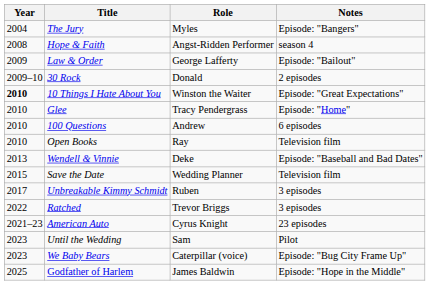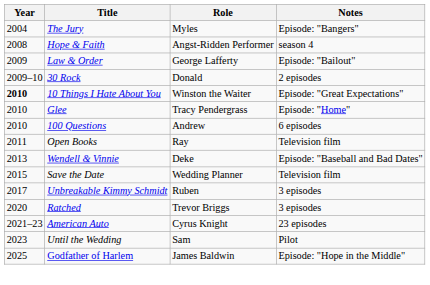 <table class="wikitable sortable">
 <tr>
 <th>Year</th>
 <th>Title</th>
 <th>Role</th>
 <th>Notes</th>
 </tr>
 <tr>
 <td>2004</td>
 <td><a href='#'><em>The Jury</em></a></td>
 <td>Myles</td>
 <td>Episode: "Bangers"</td>
 </tr>
 <tr>
 <td>2008</td>
 <td><em><a href='#'>Hope & Faith</a></em></td>
 <td>Angst-Ridden Performer</td>
 <td>season 4</td>
 </tr>
 <tr>
 <td>2009</td>
 <td><em><a href='#'>Law & Order</a></em></td>
 <td>George Lafferty</td>
 <td>Episode: "Bailout"</td>
 </tr>
 <tr>
 <td>2009–10</td>
 <td><em><a href='#'>30 Rock</a></em></td>
 <td>Donald</td>
 <td>2 episodes</td>
 </tr>
 <tr>
 <td><strong>2010</strong></td>
 <td><a href='#'><em>10 Things I Hate About You</em></a></td>
 <td>Winston the Waiter</td>
 <td>Episode: "Great Expectations"</td>
 </tr>
 <tr>
 <td>2010</td>
 <td><a href='#'><em>Glee</em></a></td>
 <td>Tracy Pendergrass</td>
 <td>Episode: "<a href='#'>Home</a>"</td>
 </tr>
 <tr>
 <td>2010</td>
 <td><em><a href='#'>100 Questions</a></em></td>
 <td>Andrew</td>
 <td>6 episodes</td>
 </tr>
 <tr>
-<td>2010</td>
+<td>2011</td>
 <td><em>Open Books</em></td>
 <td>Ray</td>
 <td>Television film</td>
 </tr>
 <tr>
 <td>2013</td>
 <td><em><a href='#'>Wendell & Vinnie</a></em></td>
 <td>Deke</td>
 <td>Episode: "Baseball and Bad Dates"</td>
 </tr>
 <tr>
 <td>2015</td>
 <td><em>Save the Date</em></td>
 <td>Wedding Planner</td>
 <td>Television film</td>
 </tr>
 <tr>
 <td>2017</td>
 <td><em><a href='#'>Unbreakable Kimmy Schmidt</a></em></td>
 <td>Ruben</td>
 <td>3 episodes</td>
 </tr>
 <tr>
-<td>2022</td>
+<td>2020</td>
 <td><a href='#'><em>Ratched</em></a></td>
 <td>Trevor Briggs</td>
 <td>3 episodes</td>
 </tr>
 <tr>
 <td>2021–23</td>
 <td><em><a href='#'>American Auto</a></em></td>
 <td>Cyrus Knight</td>
 <td>23 episodes</td>
 </tr>
 <tr>
 <td>2023</td>
 <td><em>Until the Wedding</em></td>
 <td>Sam</td>
 <td>Pilot</td>
 </tr>
 <tr>
-<td>2023</td>
-<td><em><a href='#'>We Baby Bears</a></em></td>
-<td>Caterpillar (voice)</td>
-<td>Episode: "Bug City Frame Up"</td>
-</tr>
-<tr>
 <td>2025</td>
 <td><a href='#'>Godfather of Harlem</a></td>
 <td>James Baldwin</td>
 <td>Episode: "Hope in the Middle"</td>
 </tr>
 </table>
